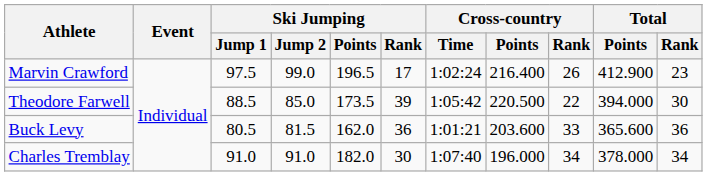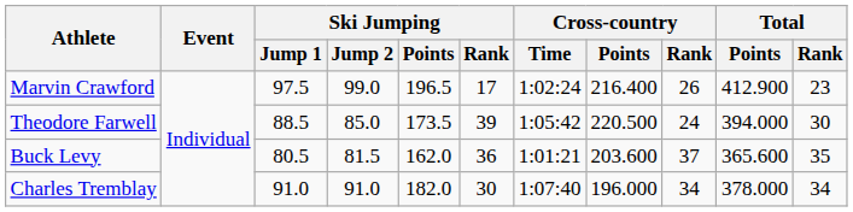 <table class=wikitable style=font-size:90%;text-align:center>
 <tr>
 <th rowspan=2>Athlete</th>
 <th rowspan=2>Event</th>
 <th colspan=4>Ski Jumping</th>
 <th colspan=3>Cross-country</th>
 <th colspan=2>Total</th>
 </tr>
 <tr style=font-size:95%>
 <th>Jump 1</th>
 <th>Jump 2</th>
 <th>Points</th>
 <th>Rank</th>
 <th>Time</th>
 <th>Points</th>
 <th>Rank</th>
 <th>Points</th>
 <th>Rank</th>
 </tr>
 <tr>
 <td align=left><a href='#'>Marvin Crawford</a></td>
 <td align=left rowspan=4><a href='#'>Individual</a></td>
 <td>97.5</td>
 <td>99.0</td>
 <td>196.5</td>
 <td>17</td>
 <td>1:02:24</td>
 <td>216.400</td>
 <td>26</td>
 <td>412.900</td>
 <td>23</td>
 </tr>
 <tr>
 <td align=left><a href='#'>Theodore Farwell</a></td>
 <td>88.5</td>
 <td>85.0</td>
 <td>173.5</td>
 <td>39</td>
 <td>1:05:42</td>
 <td>220.500</td>
-<td>22</td>
+<td>24</td>
 <td>394.000</td>
 <td>30</td>
 </tr>
 <tr>
 <td align=left><a href='#'>Buck Levy</a></td>
 <td>80.5</td>
 <td>81.5</td>
 <td>162.0</td>
 <td>36</td>
 <td>1:01:21</td>
 <td>203.600</td>
-<td>33</td>
+<td>37</td>
 <td>365.600</td>
-<td>36</td>
+<td>35</td>
 </tr>
 <tr>
 <td align=left><a href='#'>Charles Tremblay</a></td>
 <td>91.0</td>
 <td>91.0</td>
 <td>182.0</td>
 <td>30</td>
 <td>1:07:40</td>
 <td>196.000</td>
 <td>34</td>
 <td>378.000</td>
 <td>34</td>
 </tr>
 </table>
